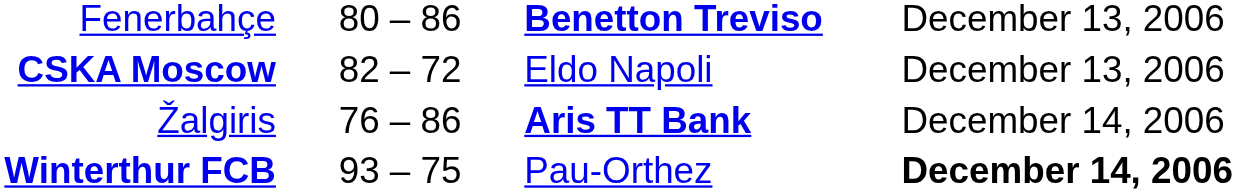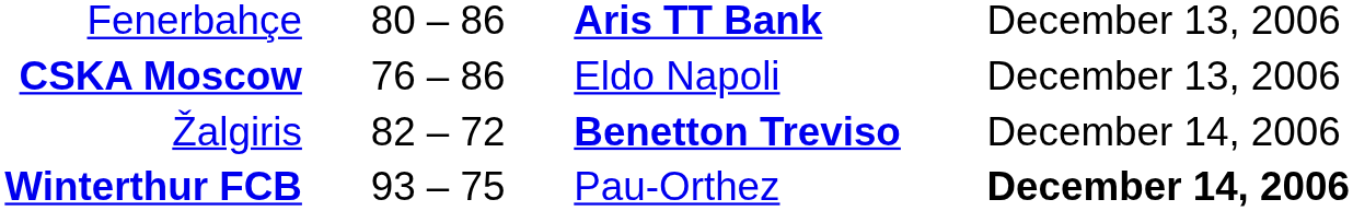 <table style="text-align:center">
 <tr>
 <th width=160></th>
 <th width=100></th>
 <th width=160></th>
 <th width=200></th>
 </tr>
 <tr>
 <td align=right><a href='#'>Fenerbahçe</a> </td>
 <td>80 – 86</td>
-<td align=left> <strong><a href='#'>Benetton Treviso</a></strong></td>
+<td align=left> <strong><a href='#'>Aris TT Bank</a></strong></td>
 <td align=left>December 13, 2006</td>
 </tr>
 <tr>
 <td align=right><strong><a href='#'>CSKA Moscow</a></strong> </td>
-<td>82 – 72</td>
+<td>76 – 86</td>
 <td align=left> <a href='#'>Eldo Napoli</a></td>
 <td align=left>December 13, 2006</td>
 </tr>
 <tr>
 <td align=right><a href='#'>Žalgiris</a> </td>
-<td>76 – 86</td>
-<td align=left> <strong><a href='#'>Aris TT Bank</a></strong></td>
+<td>82 – 72</td>
+<td align=left> <strong><a href='#'>Benetton Treviso</a></strong></td>
 <td align=left>December 14, 2006</td>
 </tr>
 <tr>
 <td align=right><strong><a href='#'>Winterthur FCB</a></strong> </td>
 <td>93 – 75</td>
 <td align=left> <a href='#'>Pau-Orthez</a></td>
 <td align=left><strong>December 14, 2006</strong></td>
 </tr>
 </table>
